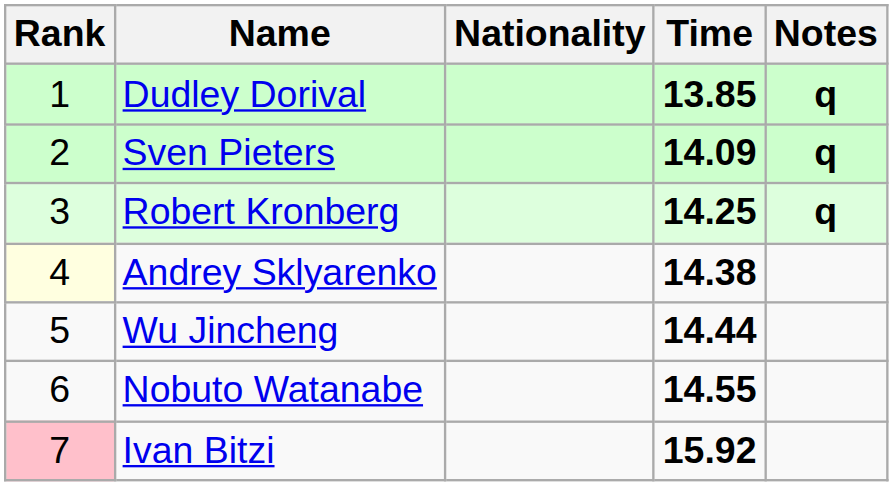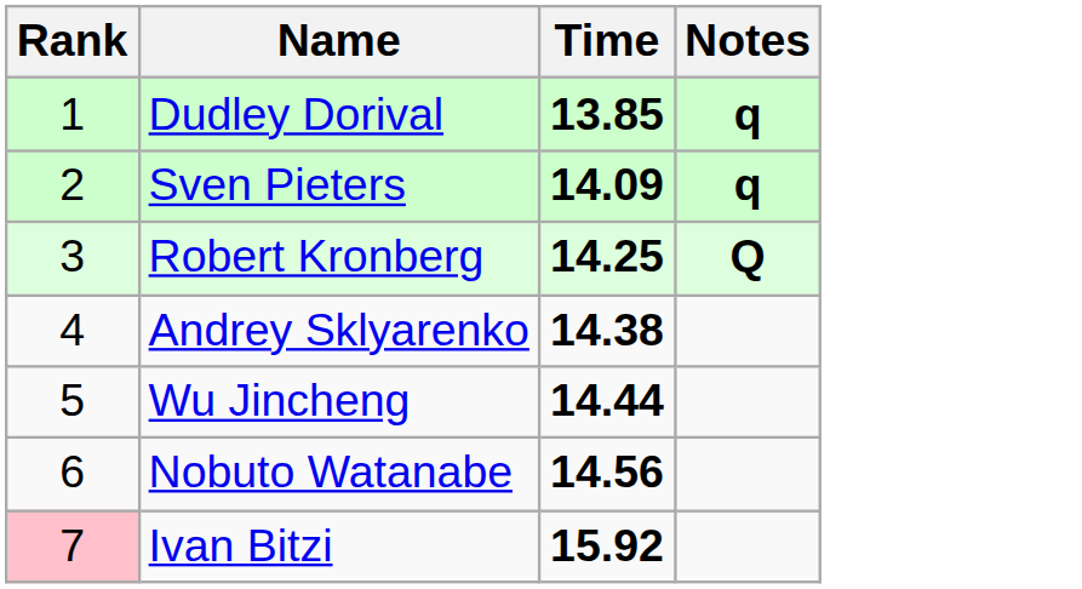 <table class="wikitable sortable" style="text-align:center">
 <tr>
 <th>Rank</th>
 <th>Name</th>
-<th>Nationality</th>
 <th>Time</th>
 <th>Notes</th>
 </tr>
 <tr bgcolor=ccffcc>
 <td>1</td>
 <td align=left><a href='#'>Dudley Dorival</a></td>
-<td align=left></td>
 <td><strong>13.85</strong></td>
 <td><strong>q</strong></td>
 </tr>
 <tr bgcolor=ccffcc>
 <td>2</td>
 <td align=left><a href='#'>Sven Pieters</a></td>
-<td align=left></td>
 <td><strong>14.09</strong></td>
 <td><strong>q</strong></td>
 </tr>
 <tr bgcolor=ddffdd>
 <td>3</td>
 <td align=left><a href='#'>Robert Kronberg</a></td>
-<td align=left></td>
 <td><strong>14.25</strong></td>
-<td><strong>q</strong></td>
+<td><strong>Q</strong></td>
 </tr>
 <tr>
-<td style="background: lightyellow;">4</td>
+<td>4</td>
 <td align=left><a href='#'>Andrey Sklyarenko</a></td>
-<td align=left></td>
 <td><strong>14.38</strong></td>
 <td></td>
 </tr>
 <tr>
 <td>5</td>
 <td align=left><a href='#'>Wu Jincheng</a></td>
-<td align=left></td>
 <td><strong>14.44</strong></td>
 <td></td>
 </tr>
 <tr>
 <td>6</td>
 <td align=left><a href='#'>Nobuto Watanabe</a></td>
-<td align=left></td>
-<td><strong>14.55</strong></td>
+<td><strong>14.56</strong></td>
 <td></td>
 </tr>
 <tr>
 <td style="background: pink;">7</td>
 <td align=left><a href='#'>Ivan Bitzi</a></td>
-<td align=left></td>
 <td><strong>15.92</strong></td>
 <td></td>
 </tr>
 </table>
